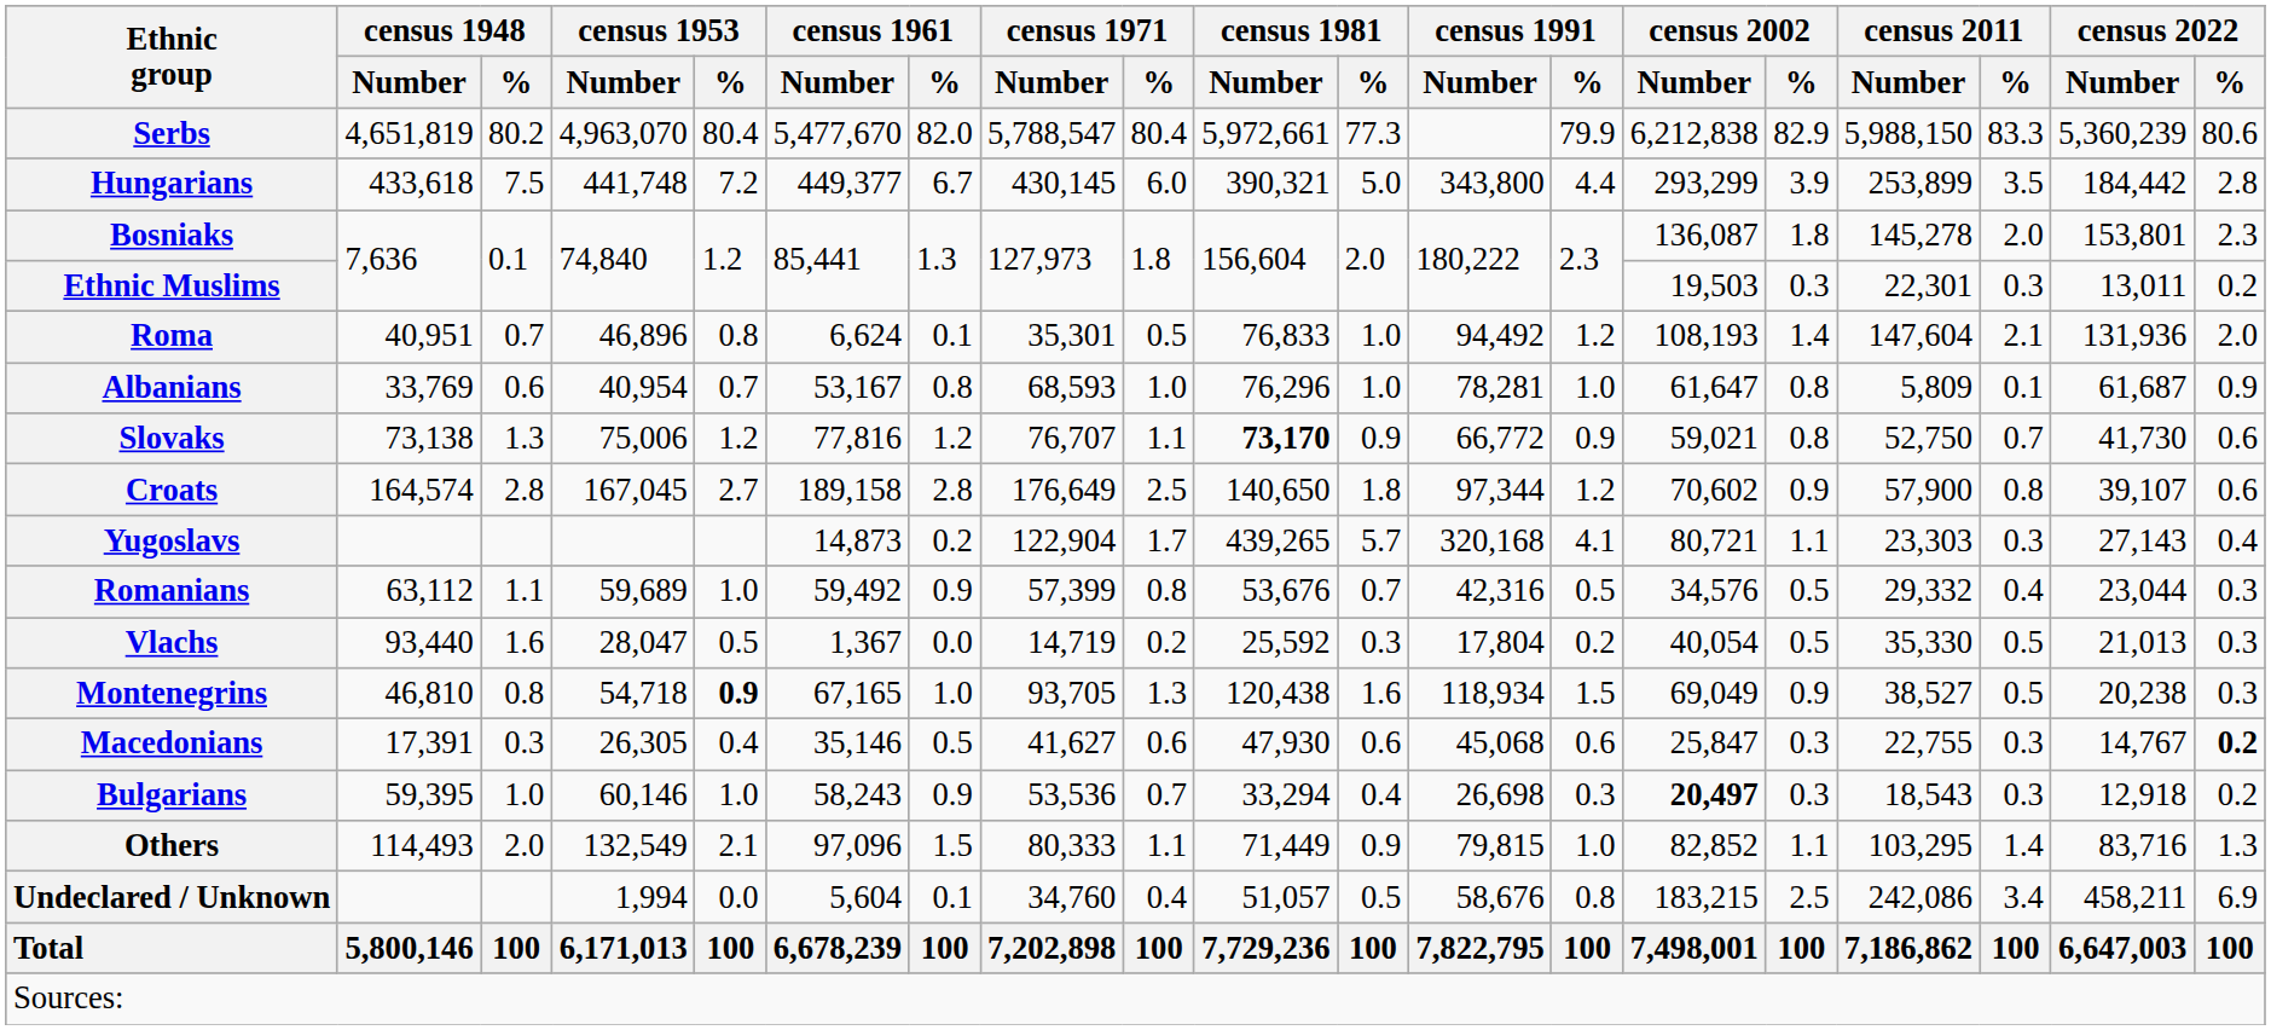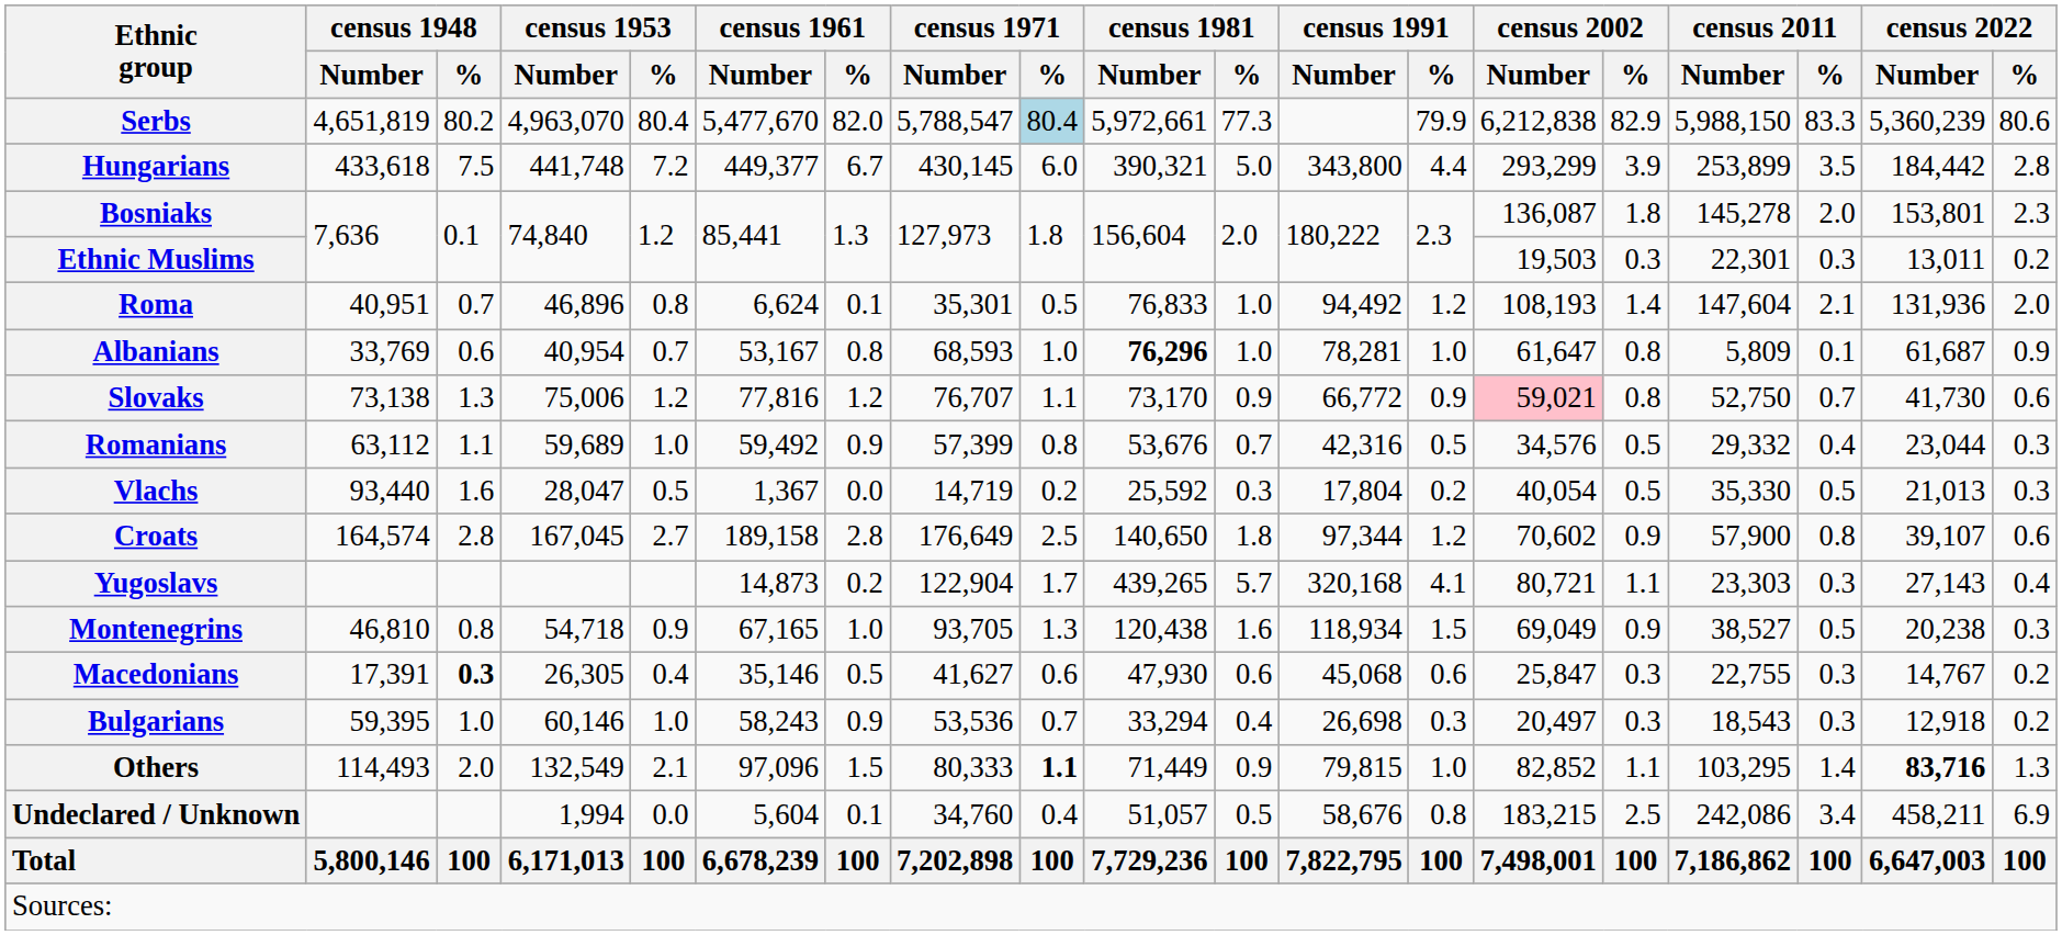 <table class="wikitable">
 <tr style="background:#e0e0e0;">
 <th rowspan="2">Ethnic<br>group</th>
 <th colspan="2">census 1948</th>
 <th colspan="2">census 1953</th>
 <th colspan="2">census 1961</th>
 <th colspan="2">census 1971</th>
 <th colspan="2">census 1981</th>
 <th colspan="2">census 1991</th>
 <th colspan="2">census 2002</th>
 <th colspan="2">census 2011</th>
 <th colspan="2">census 2022</th>
 </tr>
 <tr style="background:#e0e0e0;">
 <th>Number</th>
 <th>%</th>
 <th>Number</th>
 <th>%</th>
 <th>Number</th>
 <th>%</th>
 <th>Number</th>
 <th>%</th>
 <th>Number</th>
 <th>%</th>
 <th>Number</th>
 <th>%</th>
 <th>Number</th>
 <th>%</th>
 <th>Number</th>
 <th>%</th>
 <th>Number</th>
 <th>%</th>
 </tr>
 <tr>
 <th><a href='#'>Serbs</a></th>
 <td style="text-align:right;">4,651,819</td>
 <td style="text-align:right;">80.2</td>
 <td style="text-align:right;">4,963,070</td>
 <td style="text-align:right;">80.4</td>
 <td style="text-align:right;">5,477,670</td>
 <td style="text-align:right;">82.0</td>
 <td style="text-align:right;">5,788,547</td>
-<td style="text-align:right;">80.4</td>
+<td style="background: lightblue; text-align:right;">80.4</td>
 <td style="text-align:right;">5,972,661</td>
 <td style="text-align:right;">77.3</td>
 <td style="text-align:right;"></td>
 <td style="text-align:right;">79.9</td>
 <td style="text-align:right;">6,212,838</td>
 <td style="text-align:right;">82.9</td>
 <td style="text-align:right;">5,988,150</td>
 <td style="text-align:right;">83.3</td>
 <td style="text-align:right;">5,360,239</td>
 <td style="text-align:right;">80.6</td>
 </tr>
 <tr>
 <th><a href='#'>Hungarians</a></th>
 <td style="text-align:right;">433,618</td>
 <td style="text-align:right;">7.5</td>
 <td style="text-align:right;">441,748</td>
 <td style="text-align:right;">7.2</td>
 <td style="text-align:right;">449,377</td>
 <td style="text-align:right;">6.7</td>
 <td style="text-align:right;">430,145</td>
 <td style="text-align:right;">6.0</td>
 <td style="text-align:right;">390,321</td>
 <td style="text-align:right;">5.0</td>
 <td style="text-align:right;">343,800</td>
 <td style="text-align:right;">4.4</td>
 <td style="text-align:right;">293,299</td>
 <td style="text-align:right;">3.9</td>
 <td style="text-align:right;">253,899</td>
 <td style="text-align:right;">3.5</td>
 <td style="text-align:right;">184,442</td>
 <td style="text-align:right;">2.8</td>
 </tr>
 <tr>
 <th><a href='#'>Bosniaks</a></th>
 <td rowspan="2">7,636</td>
 <td rowspan="2">0.1</td>
 <td rowspan="2">74,840</td>
 <td rowspan="2">1.2</td>
 <td rowspan="2">85,441</td>
 <td rowspan="2">1.3</td>
 <td rowspan="2">127,973</td>
 <td rowspan="2">1.8</td>
 <td rowspan="2">156,604</td>
 <td rowspan="2">2.0</td>
 <td rowspan="2">180,222</td>
 <td rowspan="2">2.3</td>
 <td style="text-align:right;">136,087</td>
 <td style="text-align:right;">1.8</td>
 <td style="text-align:right;">145,278</td>
 <td style="text-align:right;">2.0</td>
 <td style="text-align:right;">153,801</td>
 <td style="text-align:right;">2.3</td>
 </tr>
 <tr>
 <th><a href='#'>Ethnic Muslims</a></th>
 <td style="text-align:right;">19,503</td>
 <td style="text-align:right;">0.3</td>
 <td style="text-align:right;">22,301</td>
 <td style="text-align:right;">0.3</td>
 <td style="text-align:right;">13,011</td>
 <td style="text-align:right;">0.2</td>
 </tr>
 <tr>
 <th><a href='#'>Roma</a></th>
 <td style="text-align:right;">40,951</td>
 <td style="text-align:right;">0.7</td>
 <td style="text-align:right;">46,896</td>
 <td style="text-align:right;">0.8</td>
 <td style="text-align:right;">6,624</td>
 <td style="text-align:right;">0.1</td>
 <td style="text-align:right;">35,301</td>
 <td style="text-align:right;">0.5</td>
 <td style="text-align:right;">76,833</td>
 <td style="text-align:right;">1.0</td>
 <td style="text-align:right;">94,492</td>
 <td style="text-align:right;">1.2</td>
 <td style="text-align:right;">108,193</td>
 <td style="text-align:right;">1.4</td>
 <td style="text-align:right;">147,604</td>
 <td style="text-align:right;">2.1</td>
 <td style="text-align:right;">131,936</td>
 <td style="text-align:right;">2.0</td>
 </tr>
 <tr>
 <th><a href='#'>Albanians</a></th>
 <td style="text-align:right;">33,769</td>
 <td style="text-align:right;">0.6</td>
 <td style="text-align:right;">40,954</td>
 <td style="text-align:right;">0.7</td>
 <td style="text-align:right;">53,167</td>
 <td style="text-align:right;">0.8</td>
 <td style="text-align:right;">68,593</td>
 <td style="text-align:right;">1.0</td>
-<td style="text-align:right;">76,296</td>
+<td style="text-align:right;"><strong>76,296</strong></td>
 <td style="text-align:right;">1.0</td>
 <td style="text-align:right;">78,281</td>
 <td style="text-align:right;">1.0</td>
 <td style="text-align:right;">61,647</td>
 <td style="text-align:right;">0.8</td>
 <td style="text-align:right;">5,809</td>
 <td style="text-align:right;">0.1</td>
 <td style="text-align:right;">61,687</td>
 <td style="text-align:right;">0.9</td>
 </tr>
 <tr>
 <th><a href='#'>Slovaks</a></th>
 <td style="text-align:right;">73,138</td>
 <td style="text-align:right;">1.3</td>
 <td style="text-align:right;">75,006</td>
 <td style="text-align:right;">1.2</td>
 <td style="text-align:right;">77,816</td>
 <td style="text-align:right;">1.2</td>
 <td style="text-align:right;">76,707</td>
 <td style="text-align:right;">1.1</td>
-<td style="text-align:right;"><strong>73,170</strong></td>
+<td style="text-align:right;">73,170</td>
 <td style="text-align:right;">0.9</td>
 <td style="text-align:right;">66,772</td>
 <td style="text-align:right;">0.9</td>
-<td style="text-align:right;">59,021</td>
+<td style="background: pink; text-align:right;">59,021</td>
 <td style="text-align:right;">0.8</td>
 <td style="text-align:right;">52,750</td>
 <td style="text-align:right;">0.7</td>
 <td style="text-align:right;">41,730</td>
 <td style="text-align:right;">0.6</td>
+</tr>
+<tr>
+<th><a href='#'>Romanians</a></th>
+<td style="text-align:right;">63,112</td>
+<td style="text-align:right;">1.1</td>
+<td style="text-align:right;">59,689</td>
+<td style="text-align:right;">1.0</td>
+<td style="text-align:right;">59,492</td>
+<td style="text-align:right;">0.9</td>
+<td style="text-align:right;">57,399</td>
+<td style="text-align:right;">0.8</td>
+<td style="text-align:right;">53,676</td>
+<td style="text-align:right;">0.7</td>
+<td style="text-align:right;">42,316</td>
+<td style="text-align:right;">0.5</td>
+<td style="text-align:right;">34,576</td>
+<td style="text-align:right;">0.5</td>
+<td style="text-align:right;">29,332</td>
+<td style="text-align:right;">0.4</td>
+<td style="text-align:right;">23,044</td>
+<td style="text-align:right;">0.3</td>
+</tr>
+<tr>
+<th><a href='#'>Vlachs</a></th>
+<td style="text-align:right;">93,440</td>
+<td style="text-align:right;">1.6</td>
+<td style="text-align:right;">28,047</td>
+<td style="text-align:right;">0.5</td>
+<td style="text-align:right;">1,367</td>
+<td style="text-align:right;">0.0</td>
+<td style="text-align:right;">14,719</td>
+<td style="text-align:right;">0.2</td>
+<td style="text-align:right;">25,592</td>
+<td style="text-align:right;">0.3</td>
+<td style="text-align:right;">17,804</td>
+<td style="text-align:right;">0.2</td>
+<td style="text-align:right;">40,054</td>
+<td style="text-align:right;">0.5</td>
+<td style="text-align:right;">35,330</td>
+<td style="text-align:right;">0.5</td>
+<td style="text-align:right;">21,013</td>
+<td style="text-align:right;">0.3</td>
 </tr>
 <tr>
 <th><a href='#'>Croats</a></th>
 <td style="text-align:right;">164,574</td>
 <td style="text-align:right;">2.8</td>
 <td style="text-align:right;">167,045</td>
 <td style="text-align:right;">2.7</td>
 <td style="text-align:right;">189,158</td>
 <td style="text-align:right;">2.8</td>
 <td style="text-align:right;">176,649</td>
 <td style="text-align:right;">2.5</td>
 <td style="text-align:right;">140,650</td>
 <td style="text-align:right;">1.8</td>
 <td style="text-align:right;">97,344</td>
 <td style="text-align:right;">1.2</td>
 <td style="text-align:right;">70,602</td>
 <td style="text-align:right;">0.9</td>
 <td style="text-align:right;">57,900</td>
 <td style="text-align:right;">0.8</td>
 <td style="text-align:right;">39,107</td>
 <td style="text-align:right;">0.6</td>
 </tr>
 <tr>
 <th><a href='#'>Yugoslavs</a></th>
 <td style="text-align:right;"></td>
 <td style="text-align:right;"></td>
 <td style="text-align:right;"></td>
 <td style="text-align:right;"></td>
 <td style="text-align:right;">14,873</td>
 <td style="text-align:right;">0.2</td>
 <td style="text-align:right;">122,904</td>
 <td style="text-align:right;">1.7</td>
 <td style="text-align:right;">439,265</td>
 <td style="text-align:right;">5.7</td>
 <td style="text-align:right;">320,168</td>
 <td style="text-align:right;">4.1</td>
 <td style="text-align:right;">80,721</td>
 <td style="text-align:right;">1.1</td>
 <td style="text-align:right;">23,303</td>
 <td style="text-align:right;">0.3</td>
 <td style="text-align:right;">27,143</td>
 <td style="text-align:right;">0.4</td>
 </tr>
 <tr>
-<th><a href='#'>Romanians</a></th>
-<td style="text-align:right;">63,112</td>
-<td style="text-align:right;">1.1</td>
-<td style="text-align:right;">59,689</td>
-<td style="text-align:right;">1.0</td>
-<td style="text-align:right;">59,492</td>
-<td style="text-align:right;">0.9</td>
-<td style="text-align:right;">57,399</td>
-<td style="text-align:right;">0.8</td>
-<td style="text-align:right;">53,676</td>
-<td style="text-align:right;">0.7</td>
-<td style="text-align:right;">42,316</td>
-<td style="text-align:right;">0.5</td>
-<td style="text-align:right;">34,576</td>
-<td style="text-align:right;">0.5</td>
-<td style="text-align:right;">29,332</td>
-<td style="text-align:right;">0.4</td>
-<td style="text-align:right;">23,044</td>
-<td style="text-align:right;">0.3</td>
-</tr>
-<tr>
-<th><a href='#'>Vlachs</a></th>
-<td style="text-align:right;">93,440</td>
-<td style="text-align:right;">1.6</td>
-<td style="text-align:right;">28,047</td>
-<td style="text-align:right;">0.5</td>
-<td style="text-align:right;">1,367</td>
-<td style="text-align:right;">0.0</td>
-<td style="text-align:right;">14,719</td>
-<td style="text-align:right;">0.2</td>
-<td style="text-align:right;">25,592</td>
-<td style="text-align:right;">0.3</td>
-<td style="text-align:right;">17,804</td>
-<td style="text-align:right;">0.2</td>
-<td style="text-align:right;">40,054</td>
-<td style="text-align:right;">0.5</td>
-<td style="text-align:right;">35,330</td>
-<td style="text-align:right;">0.5</td>
-<td style="text-align:right;">21,013</td>
-<td style="text-align:right;">0.3</td>
-</tr>
-<tr>
 <th><a href='#'>Montenegrins</a></th>
 <td style="text-align:right;">46,810</td>
 <td style="text-align:right;">0.8</td>
 <td style="text-align:right;">54,718</td>
-<td style="text-align:right;"><strong>0.9</strong></td>
+<td style="text-align:right;">0.9</td>
 <td style="text-align:right;">67,165</td>
 <td style="text-align:right;">1.0</td>
 <td style="text-align:right;">93,705</td>
 <td style="text-align:right;">1.3</td>
 <td style="text-align:right;">120,438</td>
 <td style="text-align:right;">1.6</td>
 <td style="text-align:right;">118,934</td>
 <td style="text-align:right;">1.5</td>
 <td style="text-align:right;">69,049</td>
 <td style="text-align:right;">0.9</td>
 <td style="text-align:right;">38,527</td>
 <td style="text-align:right;">0.5</td>
 <td style="text-align:right;">20,238</td>
 <td style="text-align:right;">0.3</td>
 </tr>
 <tr>
 <th><a href='#'>Macedonians</a></th>
 <td style="text-align:right;">17,391</td>
-<td style="text-align:right;">0.3</td>
+<td style="text-align:right;"><strong>0.3</strong></td>
 <td style="text-align:right;">26,305</td>
 <td style="text-align:right;">0.4</td>
 <td style="text-align:right;">35,146</td>
 <td style="text-align:right;">0.5</td>
 <td style="text-align:right;">41,627</td>
 <td style="text-align:right;">0.6</td>
 <td style="text-align:right;">47,930</td>
 <td style="text-align:right;">0.6</td>
 <td style="text-align:right;">45,068</td>
 <td style="text-align:right;">0.6</td>
 <td style="text-align:right;">25,847</td>
 <td style="text-align:right;">0.3</td>
 <td style="text-align:right;">22,755</td>
 <td style="text-align:right;">0.3</td>
 <td style="text-align:right;">14,767</td>
-<td style="text-align:right;"><strong>0.2</strong></td>
+<td style="text-align:right;">0.2</td>
 </tr>
 <tr>
 <th><a href='#'>Bulgarians</a></th>
 <td style="text-align:right;">59,395</td>
 <td style="text-align:right;">1.0</td>
 <td style="text-align:right;">60,146</td>
 <td style="text-align:right;">1.0</td>
 <td style="text-align:right;">58,243</td>
 <td style="text-align:right;">0.9</td>
 <td style="text-align:right;">53,536</td>
 <td style="text-align:right;">0.7</td>
 <td style="text-align:right;">33,294</td>
 <td style="text-align:right;">0.4</td>
 <td style="text-align:right;">26,698</td>
 <td style="text-align:right;">0.3</td>
-<td style="text-align:right;"><strong>20,497</strong></td>
+<td style="text-align:right;">20,497</td>
 <td style="text-align:right;">0.3</td>
 <td style="text-align:right;">18,543</td>
 <td style="text-align:right;">0.3</td>
 <td style="text-align:right;">12,918</td>
 <td style="text-align:right;">0.2</td>
 </tr>
 <tr>
 <th>Others</th>
 <td style="text-align:right;">114,493</td>
 <td style="text-align:right;">2.0</td>
 <td style="text-align:right;">132,549</td>
 <td style="text-align:right;">2.1</td>
 <td style="text-align:right;">97,096</td>
 <td style="text-align:right;">1.5</td>
 <td style="text-align:right;">80,333</td>
-<td style="text-align:right;">1.1</td>
+<td style="text-align:right;"><strong>1.1</strong></td>
 <td style="text-align:right;">71,449</td>
 <td style="text-align:right;">0.9</td>
 <td style="text-align:right;">79,815</td>
 <td style="text-align:right;">1.0</td>
 <td style="text-align:right;">82,852</td>
 <td style="text-align:right;">1.1</td>
 <td style="text-align:right;">103,295</td>
 <td style="text-align:right;">1.4</td>
-<td style="text-align:right;">83,716</td>
+<td style="text-align:right;"><strong>83,716</strong></td>
 <td style="text-align:right;">1.3</td>
 </tr>
 <tr>
 <th>Undeclared / Unknown</th>
 <td style="text-align: right;"></td>
 <td style="text-align: right;"></td>
 <td style="text-align: right;">1,994</td>
 <td style="text-align: right;">0.0</td>
 <td style="text-align: right;">5,604</td>
 <td style="text-align: right;">0.1</td>
 <td style="text-align: right;">34,760</td>
 <td style="text-align: right;">0.4</td>
 <td style="text-align: right;">51,057</td>
 <td style="text-align: right;">0.5</td>
 <td style="text-align: right;">58,676</td>
 <td style="text-align: right;">0.8</td>
 <td style="text-align: right;">183,215</td>
 <td style="text-align: right;">2.5</td>
 <td style="text-align: right;">242,086</td>
 <td style="text-align: right;">3.4</td>
 <td style="text-align: right;">458,211</td>
 <td style="text-align: right;">6.9</td>
 </tr>
 <tr style="background:#e0e0e0;">
 <th style="text-align:left;">Total</th>
 <th>5,800,146</th>
 <th>100</th>
 <th>6,171,013</th>
 <th>100</th>
 <th>6,678,239</th>
 <th>100</th>
 <th>7,202,898</th>
 <th>100</th>
 <th>7,729,236</th>
 <th>100</th>
 <th>7,822,795</th>
 <th>100</th>
 <th>7,498,001</th>
 <th>100</th>
 <th>7,186,862</th>
 <th>100</th>
 <th>6,647,003</th>
 <th>100</th>
 </tr>
 <tr>
 <td colspan="19" style="text-align: left;">Sources:</td>
 </tr>
 </table>
